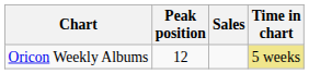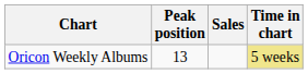 <table class="wikitable">
 <tr>
 <th>Chart</th>
 <th>Peak<br>position</th>
 <th>Sales</th>
 <th>Time in<br>chart</th>
 </tr>
 <tr>
 <td><a href='#'>Oricon</a> Weekly Albums</td>
-<td style="text-align:center;">12 </td>
+<td style="text-align:center;">13 </td>
 <td></td>
 <td style="background: khaki;">5 weeks</td>
 </tr>
 </table>
